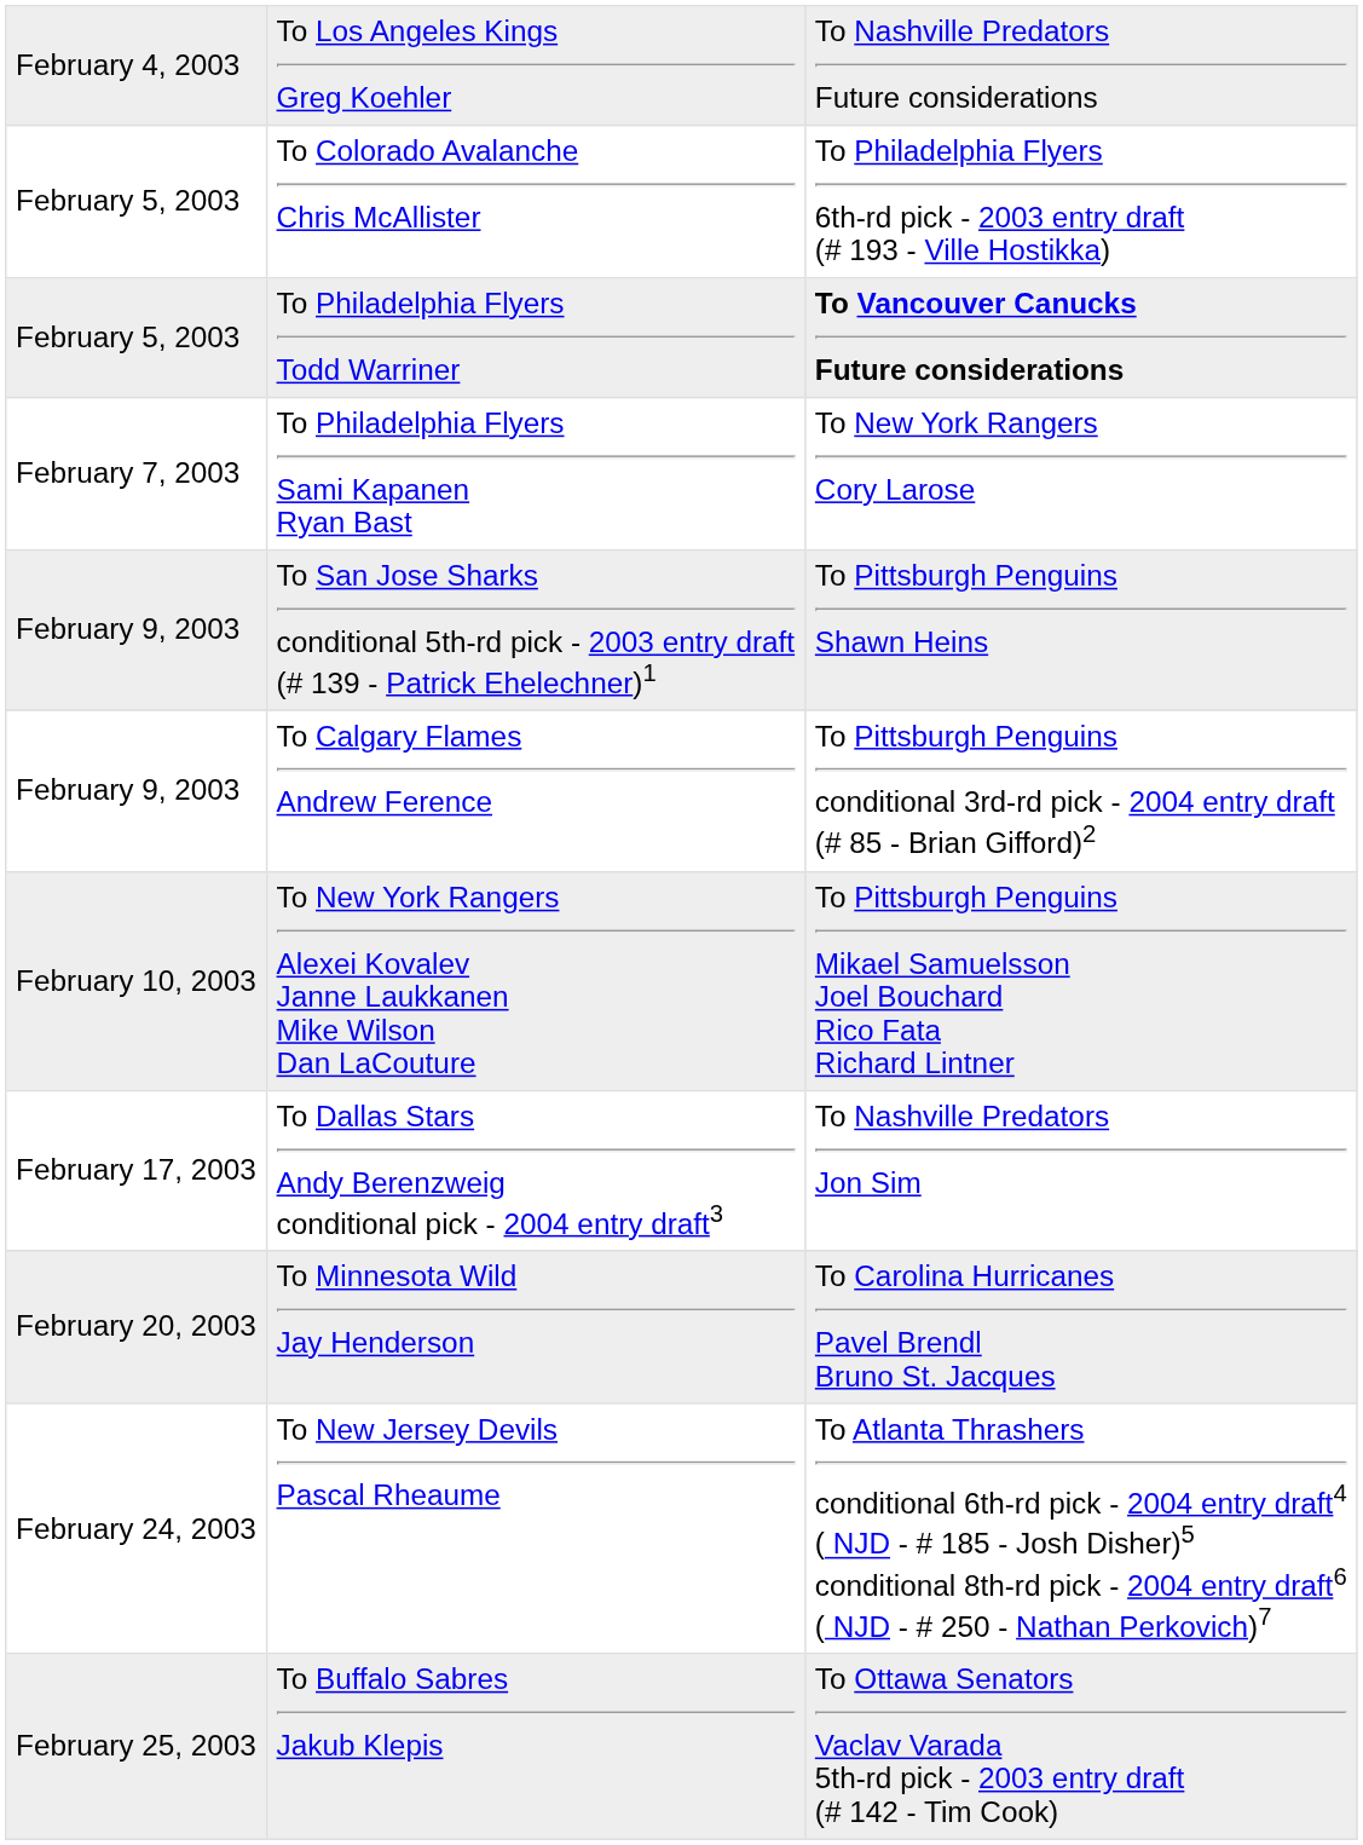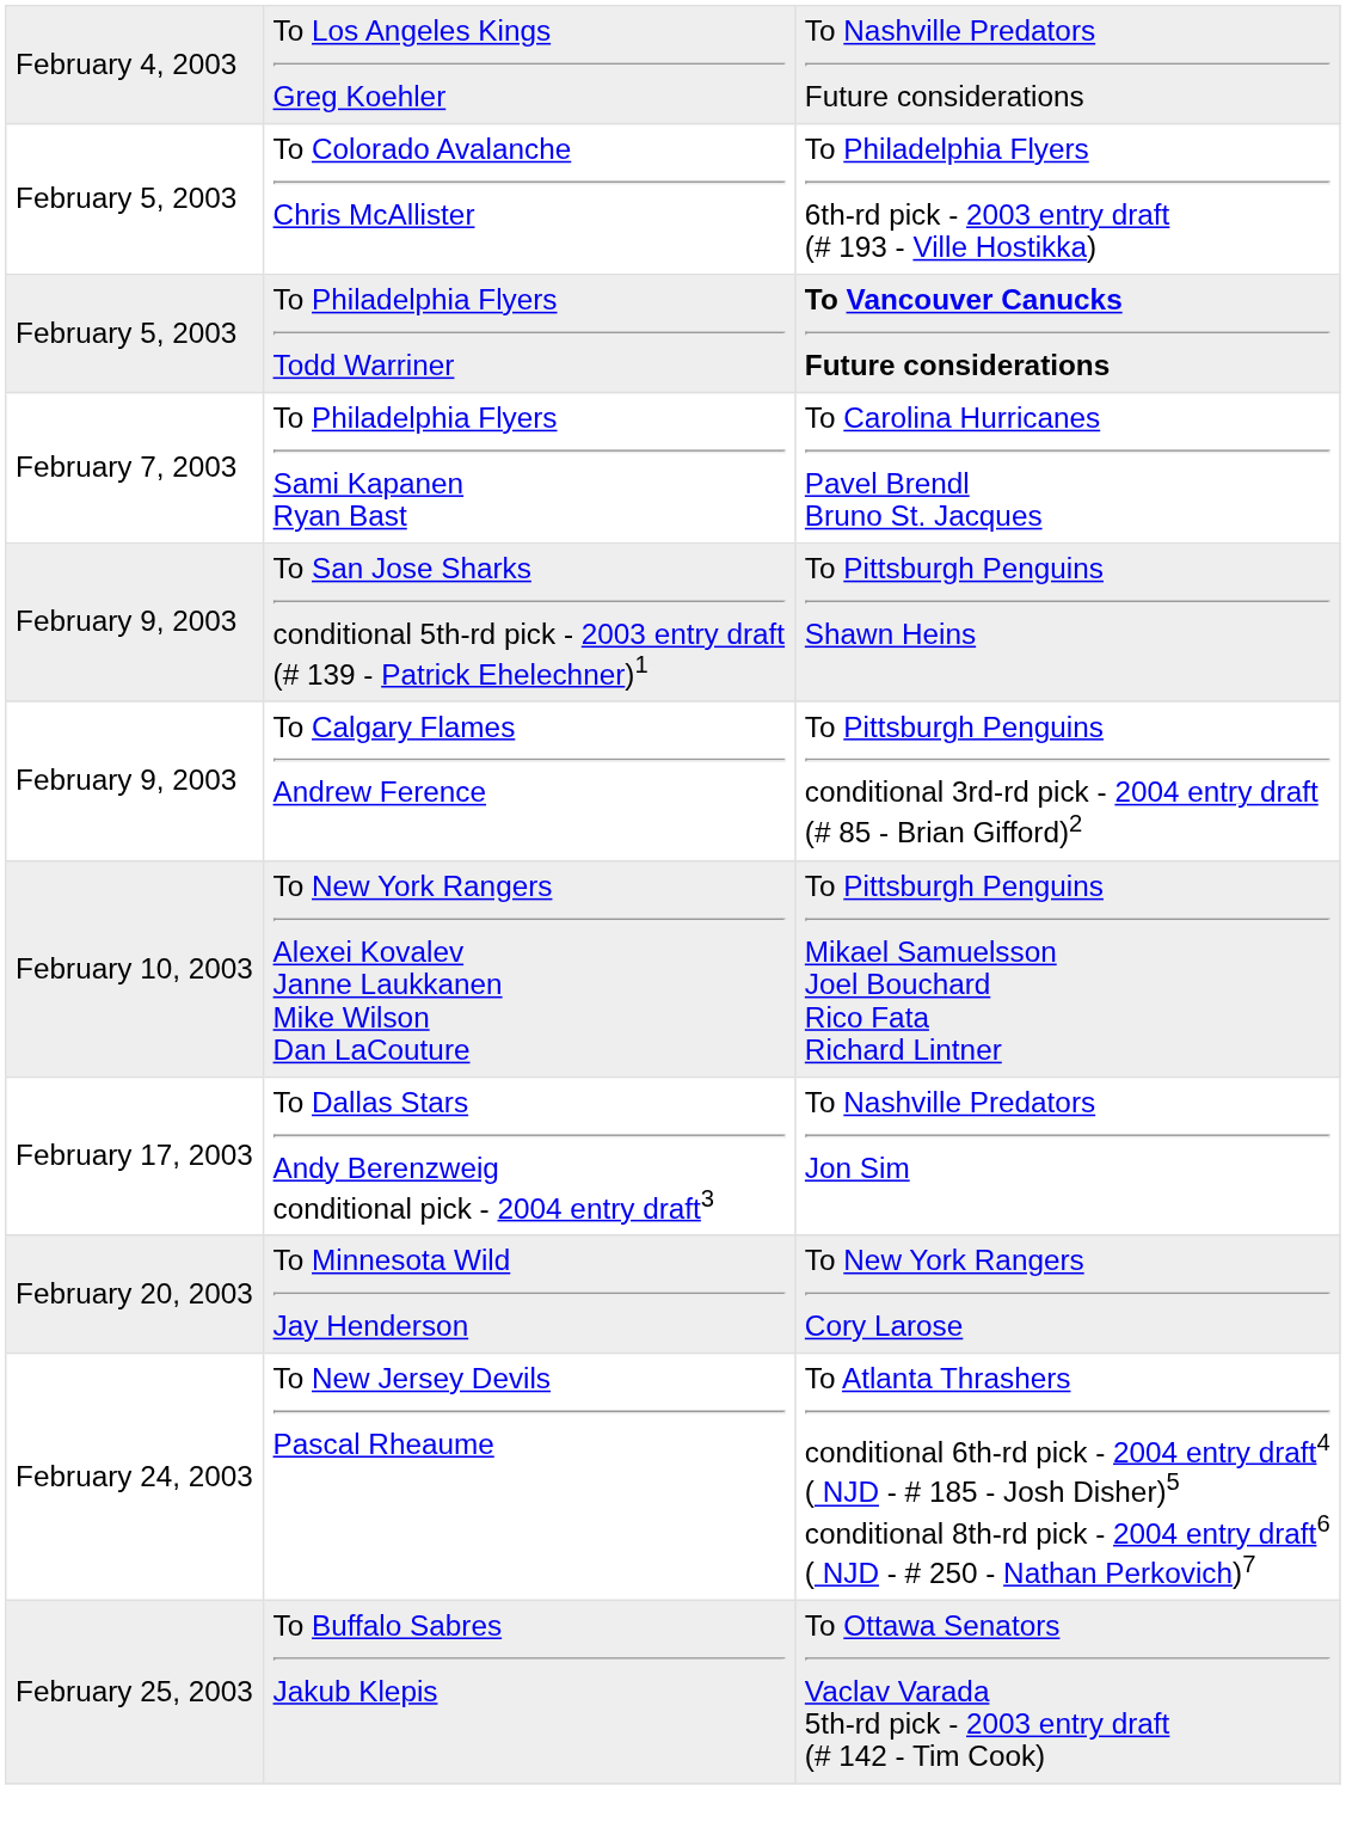 <table border=1 style="border-collapse:collapse" bordercolor="#DFDFDF"  cellpadding="5">
 <tr bgcolor="#eeeeee">
 <td>February 4, 2003</td>
 <td valign="top">To <a href='#'>Los Angeles Kings</a> <hr><a href='#'>Greg Koehler</a></td>
 <td valign="top">To <a href='#'>Nashville Predators</a> <hr>Future considerations</td>
 </tr>
 <tr>
 <td>February 5, 2003</td>
 <td valign="top">To <a href='#'>Colorado Avalanche</a> <hr><a href='#'>Chris McAllister</a></td>
 <td valign="top">To <a href='#'>Philadelphia Flyers</a> <hr>6th-rd pick - <a href='#'>2003 entry draft</a> <br>(# 193 - <a href='#'>Ville Hostikka</a>)</td>
 </tr>
 <tr bgcolor="#eeeeee">
 <td>February 5, 2003</td>
 <td valign="top">To <a href='#'>Philadelphia Flyers</a> <hr><a href='#'>Todd Warriner</a></td>
 <td valign="top"><strong>To <a href='#'>Vancouver Canucks</a> <hr>Future considerations</strong></td>
 </tr>
 <tr>
 <td>February 7, 2003</td>
 <td valign="top">To <a href='#'>Philadelphia Flyers</a> <hr><a href='#'>Sami Kapanen</a> <br><a href='#'>Ryan Bast</a></td>
-<td valign="top">To <a href='#'>New York Rangers</a><hr><a href='#'>Cory Larose</a></td>
+<td valign="top">To <a href='#'>Carolina Hurricanes</a> <hr><a href='#'>Pavel Brendl</a> <br><a href='#'>Bruno St. Jacques</a></td>
 </tr>
 <tr bgcolor="#eeeeee">
 <td>February 9, 2003</td>
 <td valign="top">To <a href='#'>San Jose Sharks</a> <hr>conditional 5th-rd pick - <a href='#'>2003 entry draft</a><br>(# 139 - <a href='#'>Patrick Ehelechner</a>)<sup>1</sup></td>
 <td valign="top">To <a href='#'>Pittsburgh Penguins</a> <hr><a href='#'>Shawn Heins</a></td>
 </tr>
 <tr>
 <td>February 9, 2003</td>
 <td valign="top">To <a href='#'>Calgary Flames</a> <hr><a href='#'>Andrew Ference</a></td>
 <td valign="top">To <a href='#'>Pittsburgh Penguins</a> <hr>conditional 3rd-rd pick - <a href='#'>2004 entry draft</a> <br>(# 85 - Brian Gifford)<sup>2</sup></td>
 </tr>
 <tr bgcolor="#eeeeee">
 <td>February 10, 2003</td>
 <td valign="top">To <a href='#'>New York Rangers</a> <hr><a href='#'>Alexei Kovalev</a> <br><a href='#'>Janne Laukkanen</a> <br><a href='#'>Mike Wilson</a> <br><a href='#'>Dan LaCouture</a></td>
 <td valign="top">To <a href='#'>Pittsburgh Penguins</a> <hr><a href='#'>Mikael Samuelsson</a> <br><a href='#'>Joel Bouchard</a> <br><a href='#'>Rico Fata</a> <br><a href='#'>Richard Lintner</a></td>
 </tr>
 <tr>
 <td>February 17, 2003</td>
 <td valign="top">To <a href='#'>Dallas Stars</a><hr><a href='#'>Andy Berenzweig</a><br>conditional pick - <a href='#'>2004 entry draft</a><sup>3</sup></td>
 <td valign="top">To <a href='#'>Nashville Predators</a><hr><a href='#'>Jon Sim</a></td>
 </tr>
 <tr bgcolor="#eeeeee">
 <td>February 20, 2003</td>
 <td valign="top">To <a href='#'>Minnesota Wild</a><hr><a href='#'>Jay Henderson</a></td>
-<td valign="top">To <a href='#'>Carolina Hurricanes</a> <hr><a href='#'>Pavel Brendl</a> <br><a href='#'>Bruno St. Jacques</a></td>
+<td valign="top">To <a href='#'>New York Rangers</a><hr><a href='#'>Cory Larose</a></td>
 </tr>
 <tr>
 <td>February 24, 2003</td>
 <td valign="top">To <a href='#'>New Jersey Devils</a> <hr><a href='#'>Pascal Rheaume</a></td>
 <td valign="top">To <a href='#'>Atlanta Thrashers</a> <hr>conditional 6th-rd pick - <a href='#'>2004 entry draft</a><sup>4</sup><br>(<a href='#'> NJD</a> - # 185 - Josh Disher)<sup>5</sup><br>conditional 8th-rd pick - <a href='#'>2004 entry draft</a><sup>6</sup><br>(<a href='#'> NJD</a> - # 250 - <a href='#'>Nathan Perkovich</a>)<sup>7</sup></td>
 </tr>
 <tr bgcolor="#eeeeee">
 <td>February 25, 2003</td>
 <td valign="top">To <a href='#'>Buffalo Sabres</a> <hr><a href='#'>Jakub Klepis</a></td>
 <td valign="top">To <a href='#'>Ottawa Senators</a> <hr><a href='#'>Vaclav Varada</a><br>5th-rd pick - <a href='#'>2003 entry draft</a><br>(# 142 - Tim Cook)</td>
 </tr>
 </table>
